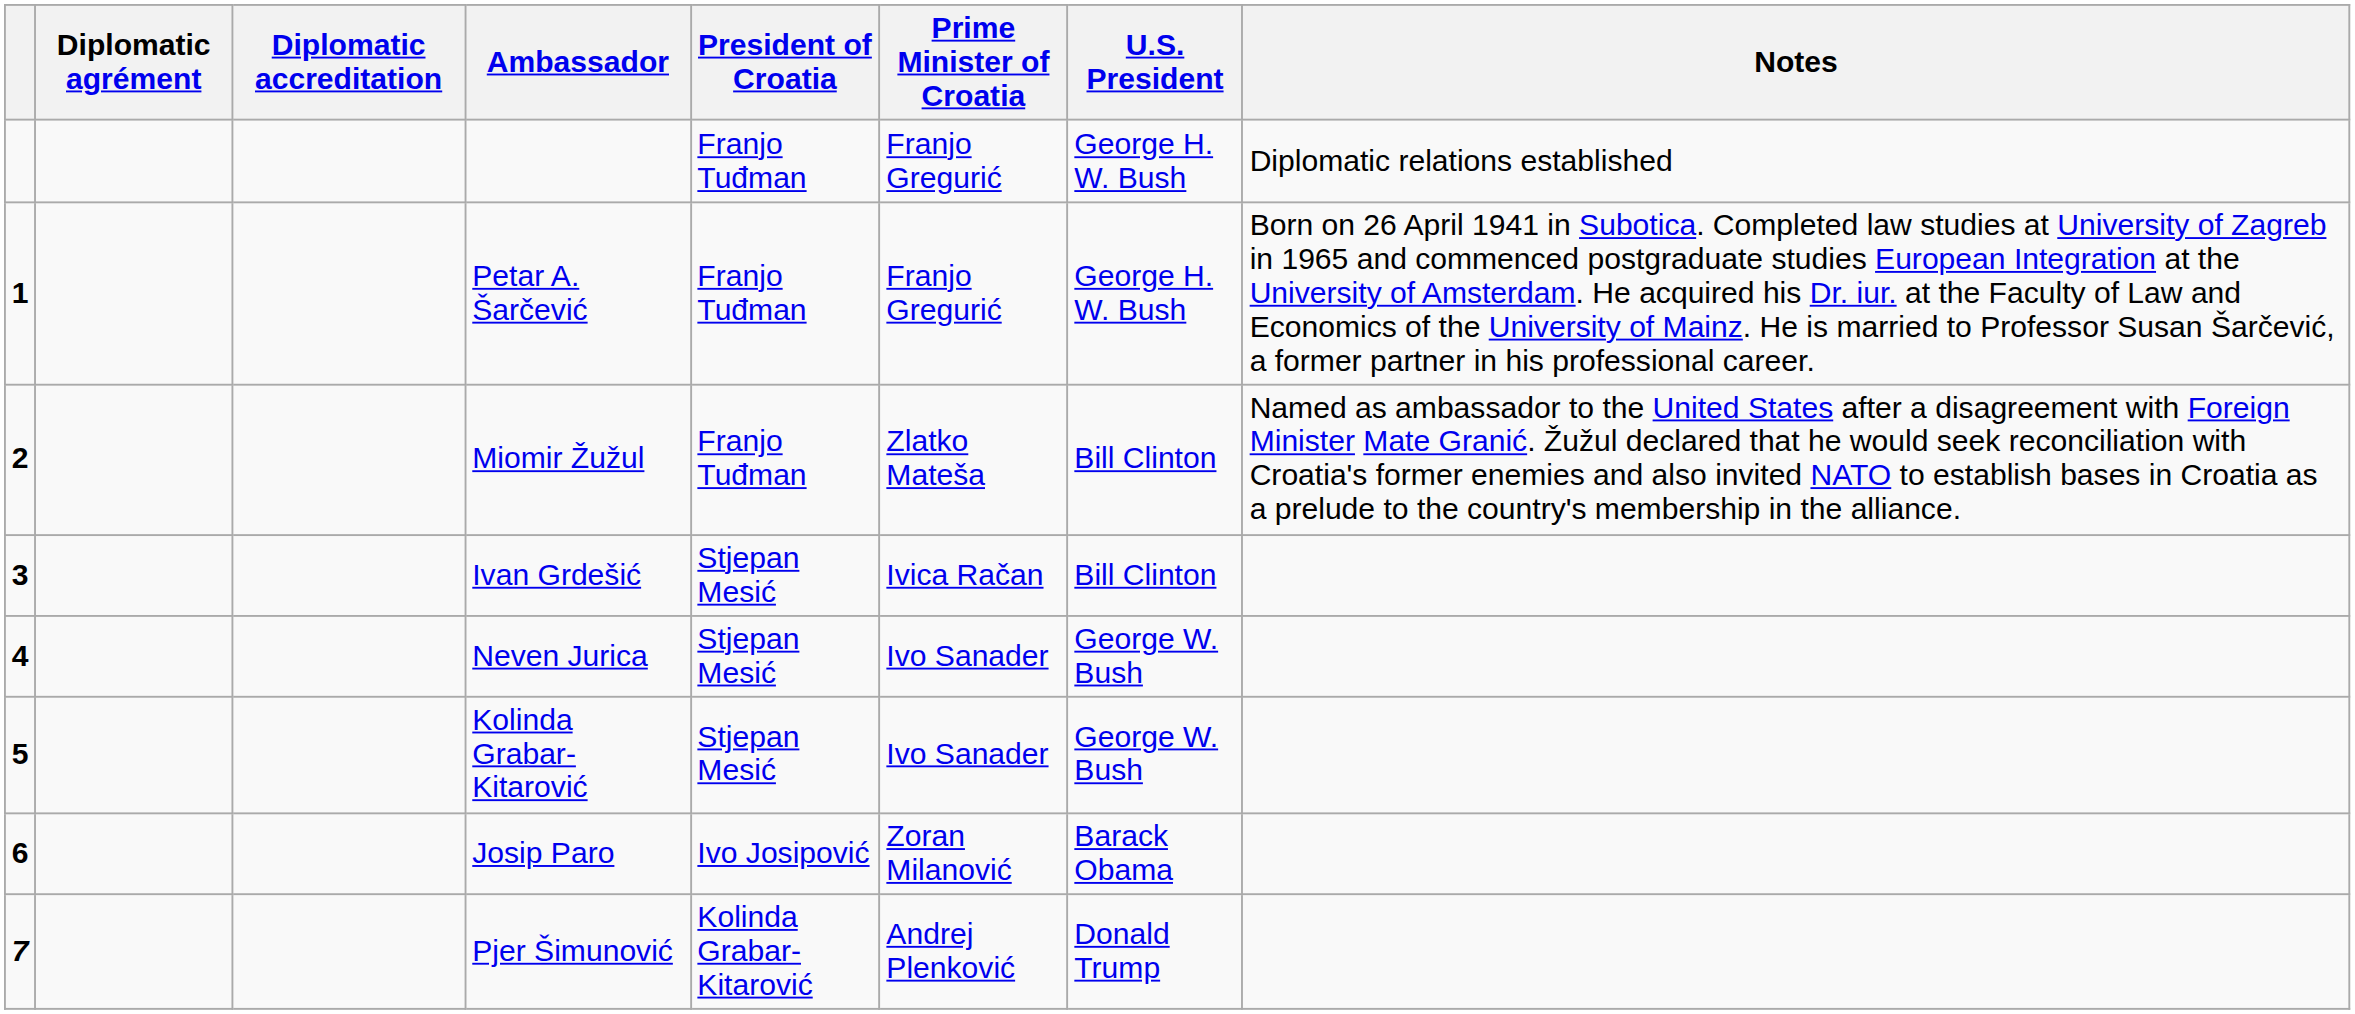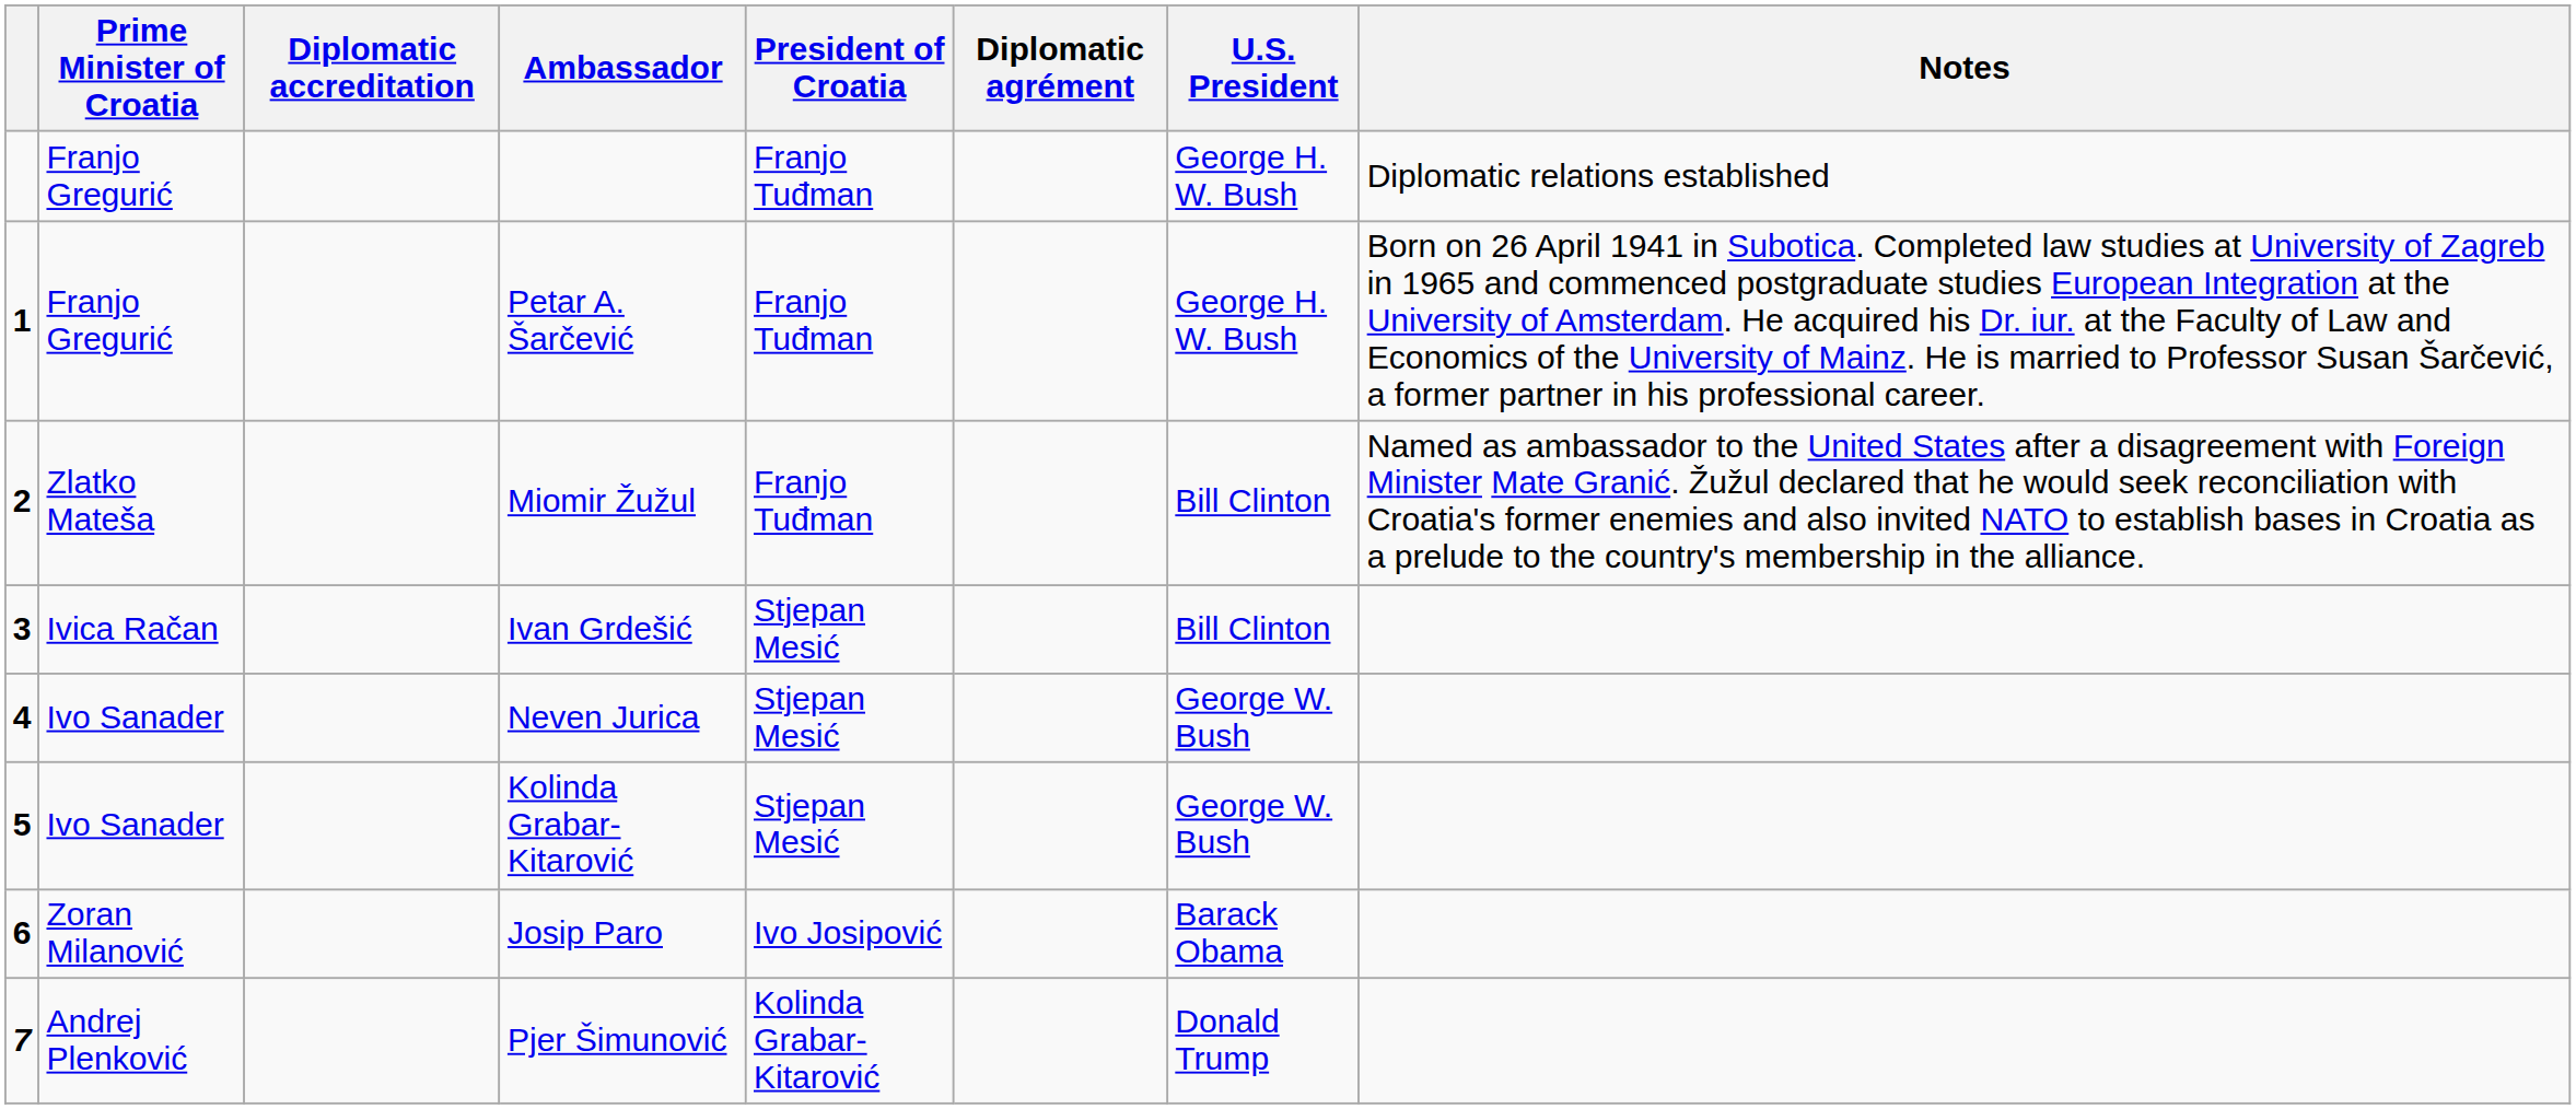 <table class="wikitable sortable">
 <tr>
 <th></th>
-<th>Diplomatic <a href='#'>agrément</a></th>
+<th><a href='#'>Prime Minister of Croatia</a></th>
 <th><a href='#'>Diplomatic accreditation</a></th>
 <th><a href='#'>Ambassador</a></th>
 <th><a href='#'>President of Croatia</a></th>
-<th><a href='#'>Prime Minister of Croatia</a></th>
+<th>Diplomatic <a href='#'>agrément</a></th>
 <th><a href='#'>U.S. President</a></th>
 <th>Notes</th>
 </tr>
 <tr>
 <td></td>
-<td></td>
+<td><a href='#'>Franjo Gregurić</a></td>
 <td></td>
 <td></td>
 <td><a href='#'>Franjo Tuđman</a></td>
-<td><a href='#'>Franjo Gregurić</a></td>
+<td></td>
 <td><a href='#'>George H. W. Bush</a></td>
 <td>Diplomatic relations established</td>
 </tr>
 <tr>
 <td><strong>1</strong></td>
-<td></td>
+<td><a href='#'>Franjo Gregurić</a></td>
 <td></td>
 <td><a href='#'>Petar A. Šarčević</a></td>
 <td><a href='#'>Franjo Tuđman</a></td>
-<td><a href='#'>Franjo Gregurić</a></td>
+<td></td>
 <td><a href='#'>George H. W. Bush</a></td>
 <td>Born on 26 April 1941 in <a href='#'>Subotica</a>. Completed law studies at <a href='#'>University of Zagreb</a> in 1965 and commenced postgraduate studies <a href='#'>European Integration</a> at the <a href='#'>University of Amsterdam</a>. He acquired his <a href='#'>Dr. iur.</a>  at the Faculty of Law and Economics of the <a href='#'>University of Mainz</a>. He is married to Professor Susan Šarčević, a former partner in his professional career.</td>
 </tr>
 <tr>
 <td><strong>2</strong></td>
-<td></td>
+<td><a href='#'>Zlatko Mateša</a></td>
 <td></td>
 <td><a href='#'>Miomir Žužul</a></td>
 <td><a href='#'>Franjo Tuđman</a></td>
-<td><a href='#'>Zlatko Mateša</a></td>
+<td></td>
 <td><a href='#'>Bill Clinton</a></td>
 <td>Named as ambassador to the <a href='#'>United States</a> after a disagreement with <a href='#'>Foreign Minister</a> <a href='#'>Mate Granić</a>. Žužul declared that he would seek reconciliation with Croatia's former enemies and also invited <a href='#'>NATO</a> to establish bases in Croatia as a prelude to the country's membership in the alliance.</td>
 </tr>
 <tr>
 <td><strong>3</strong></td>
-<td></td>
+<td><a href='#'>Ivica Račan</a></td>
 <td></td>
 <td><a href='#'>Ivan Grdešić</a></td>
 <td><a href='#'>Stjepan Mesić</a></td>
-<td><a href='#'>Ivica Račan</a></td>
+<td></td>
 <td><a href='#'>Bill Clinton</a></td>
 <td></td>
 </tr>
 <tr>
 <td><strong>4</strong></td>
-<td></td>
+<td><a href='#'>Ivo Sanader</a></td>
 <td></td>
 <td><a href='#'>Neven Jurica</a></td>
 <td><a href='#'>Stjepan Mesić</a></td>
-<td><a href='#'>Ivo Sanader</a></td>
+<td></td>
 <td><a href='#'>George W. Bush</a></td>
 <td></td>
 </tr>
 <tr>
 <td><strong>5</strong></td>
-<td></td>
+<td><a href='#'>Ivo Sanader</a></td>
 <td></td>
 <td><a href='#'>Kolinda Grabar-Kitarović</a></td>
 <td><a href='#'>Stjepan Mesić</a></td>
-<td><a href='#'>Ivo Sanader</a></td>
+<td></td>
 <td><a href='#'>George W. Bush</a></td>
 <td></td>
 </tr>
 <tr>
 <td><strong>6</strong></td>
-<td></td>
+<td><a href='#'>Zoran Milanović</a></td>
 <td></td>
 <td><a href='#'>Josip Paro</a></td>
 <td><a href='#'>Ivo Josipović</a></td>
-<td><a href='#'>Zoran Milanović</a></td>
+<td></td>
 <td><a href='#'>Barack Obama</a></td>
 <td></td>
 </tr>
 <tr>
 <td><strong><em>7</em></strong></td>
-<td></td>
+<td><a href='#'>Andrej Plenković</a></td>
 <td></td>
 <td><a href='#'>Pjer Šimunović</a></td>
 <td><a href='#'>Kolinda Grabar-Kitarović</a></td>
-<td><a href='#'>Andrej Plenković</a></td>
+<td></td>
 <td><a href='#'>Donald Trump</a></td>
 <td></td>
 </tr>
 </table>
